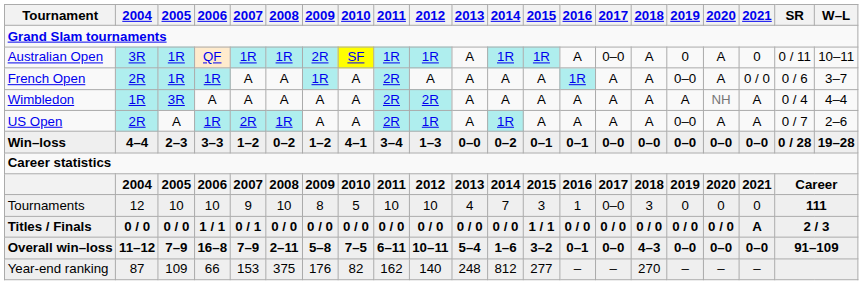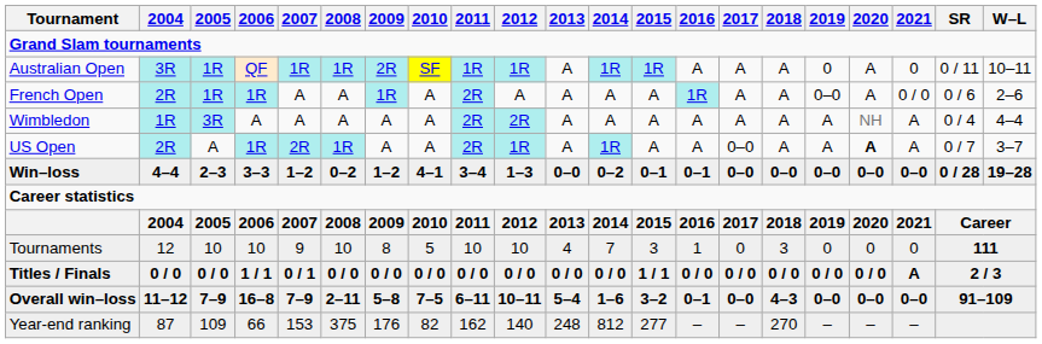 <table class="wikitable nowrap" style=text-align:center;font-size:84%>
 <tr>
 <th>Tournament</th>
 <th><a href='#'>2004</a></th>
 <th><a href='#'>2005</a></th>
 <th><a href='#'>2006</a></th>
 <th><a href='#'>2007</a></th>
 <th><a href='#'>2008</a></th>
 <th><a href='#'>2009</a></th>
 <th><a href='#'>2010</a></th>
 <th><a href='#'>2011</a></th>
 <th><a href='#'>2012</a></th>
 <th><a href='#'>2013</a></th>
 <th><a href='#'>2014</a></th>
 <th><a href='#'>2015</a></th>
 <th><a href='#'>2016</a></th>
 <th><a href='#'>2017</a></th>
 <th><a href='#'>2018</a></th>
 <th><a href='#'>2019</a></th>
 <th><a href='#'>2020</a></th>
 <th><a href='#'>2021</a></th>
 <th>SR</th>
 <th>W–L</th>
 </tr>
 <tr>
 <td colspan="21" align="left"><strong><a href='#'>Grand Slam tournaments</a></strong></td>
 </tr>
 <tr>
 <td align=left><a href='#'>Australian Open</a></td>
 <td bgcolor=afeeee><a href='#'>3R</a></td>
 <td bgcolor=afeeee><a href='#'>1R</a></td>
 <td bgcolor=ffebcd><a href='#'>QF</a></td>
 <td bgcolor=afeeee><a href='#'>1R</a></td>
 <td bgcolor=afeeee><a href='#'>1R</a></td>
 <td bgcolor=afeeee><a href='#'>2R</a></td>
 <td bgcolor=yellow><a href='#'>SF</a></td>
 <td bgcolor=afeeee><a href='#'>1R</a></td>
 <td bgcolor=afeeee><a href='#'>1R</a></td>
 <td>A</td>
 <td bgcolor=afeeee><a href='#'>1R</a></td>
 <td bgcolor=afeeee><a href='#'>1R</a></td>
 <td>A</td>
-<td>0–0</td>
+<td>A</td>
 <td>A</td>
 <td>0</td>
 <td>A</td>
 <td>0</td>
 <td>0 / 11</td>
 <td>10–11</td>
 </tr>
 <tr>
 <td align=left><a href='#'>French Open</a></td>
 <td bgcolor=afeeee><a href='#'>2R</a></td>
 <td bgcolor=afeeee><a href='#'>1R</a></td>
 <td bgcolor=afeeee><a href='#'>1R</a></td>
 <td>A</td>
 <td>A</td>
 <td bgcolor=afeeee><a href='#'>1R</a></td>
 <td>A</td>
 <td bgcolor=afeeee><a href='#'>2R</a></td>
 <td>A</td>
 <td>A</td>
 <td>A</td>
 <td>A</td>
 <td bgcolor=afeeee><a href='#'>1R</a></td>
 <td>A</td>
 <td>A</td>
 <td>0–0</td>
 <td>A</td>
 <td>0 / 0</td>
 <td>0 / 6</td>
-<td>3–7</td>
+<td>2–6</td>
 </tr>
 <tr>
 <td align=left><a href='#'>Wimbledon</a></td>
 <td bgcolor=afeeee><a href='#'>1R</a></td>
 <td bgcolor=afeeee><a href='#'>3R</a></td>
 <td>A</td>
 <td>A</td>
 <td>A</td>
 <td>A</td>
 <td>A</td>
 <td bgcolor=afeeee><a href='#'>2R</a></td>
 <td bgcolor=afeeee><a href='#'>2R</a></td>
 <td>A</td>
 <td>A</td>
 <td>A</td>
 <td>A</td>
 <td>A</td>
 <td>A</td>
 <td>A</td>
 <td style=color:#767676>NH</td>
 <td>A</td>
 <td>0 / 4</td>
 <td>4–4</td>
 </tr>
 <tr>
 <td align=left><a href='#'>US Open</a></td>
 <td bgcolor=afeeee><a href='#'>2R</a></td>
 <td>A</td>
 <td bgcolor=afeeee><a href='#'>1R</a></td>
 <td bgcolor=afeeee><a href='#'>2R</a></td>
 <td bgcolor=afeeee><a href='#'>1R</a></td>
 <td>A</td>
 <td>A</td>
 <td bgcolor=afeeee><a href='#'>2R</a></td>
 <td bgcolor=afeeee><a href='#'>1R</a></td>
 <td>A</td>
 <td bgcolor=afeeee><a href='#'>1R</a></td>
 <td>A</td>
 <td>A</td>
-<td>A</td>
-<td>A</td>
 <td>0–0</td>
 <td>A</td>
 <td>A</td>
+<td><strong>A</strong></td>
+<td>A</td>
 <td>0 / 7</td>
-<td>2–6</td>
+<td>3–7</td>
 </tr>
 <tr style=font-weight:bold;background:#efefef>
 <td style=text-align:left>Win–loss</td>
 <td>4–4</td>
 <td>2–3</td>
 <td>3–3</td>
 <td>1–2</td>
 <td>0–2</td>
 <td>1–2</td>
 <td>4–1</td>
 <td>3–4</td>
 <td>1–3</td>
 <td>0–0</td>
 <td>0–2</td>
 <td>0–1</td>
 <td>0–1</td>
 <td>0–0</td>
 <td>0–0</td>
 <td>0–0</td>
 <td>0–0</td>
 <td>0–0</td>
 <td>0 / 28</td>
 <td>19–28</td>
 </tr>
 <tr>
 <td colspan="21" align="left"><strong>Career statistics</strong></td>
 </tr>
 <tr>
 <th></th>
 <th>2004</th>
 <th>2005</th>
 <th>2006</th>
 <th>2007</th>
 <th>2008</th>
 <th>2009</th>
 <th>2010</th>
 <th>2011</th>
 <th>2012</th>
 <th>2013</th>
 <th>2014</th>
 <th>2015</th>
 <th>2016</th>
 <th>2017</th>
 <th>2018</th>
 <th>2019</th>
 <th>2020</th>
 <th>2021</th>
 <th colspan="2">Career</th>
 </tr>
 <tr bgcolor=efefef>
 <td align=left>Tournaments</td>
 <td>12</td>
 <td>10</td>
 <td>10</td>
 <td>9</td>
 <td>10</td>
 <td>8</td>
 <td>5</td>
 <td>10</td>
 <td>10</td>
 <td>4</td>
 <td>7</td>
 <td>3</td>
 <td>1</td>
-<td>0–0</td>
+<td>0</td>
 <td>3</td>
 <td>0</td>
 <td>0</td>
 <td>0</td>
 <td colspan=2><strong>111</strong></td>
 </tr>
 <tr style=font-weight:bold;background:#efefef>
 <td style=text-align:left>Titles / Finals</td>
 <td>0 / 0</td>
 <td>0 / 0</td>
 <td>1 / 1</td>
 <td>0 / 1</td>
 <td>0 / 0</td>
 <td>0 / 0</td>
 <td>0 / 0</td>
 <td>0 / 0</td>
 <td>0 / 0</td>
 <td>0 / 0</td>
 <td>0 / 0</td>
 <td>1 / 1</td>
 <td>0 / 0</td>
 <td>0 / 0</td>
 <td>0 / 0</td>
 <td>0 / 0</td>
 <td>0 / 0</td>
 <td>A</td>
 <td colspan=2>2 / 3</td>
 </tr>
 <tr style=font-weight:bold;background:#efefef>
 <td style=text-align:left>Overall win–loss</td>
 <td>11–12</td>
 <td>7–9</td>
 <td>16–8</td>
 <td>7–9</td>
 <td>2–11</td>
 <td>5–8</td>
 <td>7–5</td>
 <td>6–11</td>
 <td>10–11</td>
 <td>5–4</td>
 <td>1–6</td>
 <td>3–2</td>
 <td>0–1</td>
 <td>0–0</td>
 <td>4–3</td>
 <td>0–0</td>
 <td>0–0</td>
 <td>0–0</td>
 <td colspan=2>91–109</td>
 </tr>
 <tr bgcolor=efefef>
 <td align=left>Year-end ranking</td>
 <td>87</td>
 <td>109</td>
 <td>66</td>
 <td>153</td>
 <td>375</td>
 <td>176</td>
 <td>82</td>
 <td>162</td>
 <td>140</td>
 <td>248</td>
 <td>812</td>
 <td>277</td>
 <td>–</td>
 <td>–</td>
 <td>270</td>
 <td>–</td>
 <td>–</td>
 <td>–</td>
 <td colspan=2><strong></strong></td>
 </tr>
 </table>
